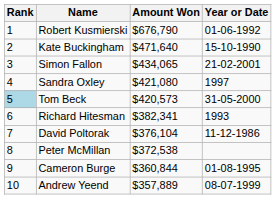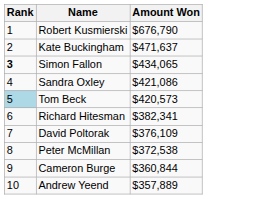 <table class="wikitable">
 <tr>
 <th>Rank</th>
 <th>Name</th>
 <th>Amount Won</th>
-<th>Year or Date</th>
 </tr>
 <tr>
 <td>1</td>
 <td>Robert Kusmierski</td>
 <td>$676,790</td>
-<td>01-06-1992</td>
 </tr>
 <tr>
 <td>2</td>
 <td>Kate Buckingham</td>
-<td>$471,640</td>
-<td>15-10-1990</td>
+<td>$471,637</td>
 </tr>
 <tr>
-<td>3</td>
+<td><strong>3</strong></td>
 <td>Simon Fallon</td>
 <td>$434,065</td>
-<td>21-02-2001</td>
 </tr>
 <tr>
 <td>4</td>
 <td>Sandra Oxley</td>
-<td>$421,080</td>
-<td>1997</td>
+<td>$421,086</td>
 </tr>
 <tr>
 <td style="background: lightblue;">5</td>
 <td>Tom Beck</td>
 <td>$420,573</td>
-<td>31-05-2000</td>
 </tr>
 <tr>
 <td>6</td>
 <td>Richard Hitesman</td>
 <td>$382,341</td>
-<td>1993</td>
 </tr>
 <tr>
 <td>7</td>
 <td>David Poltorak</td>
-<td>$376,104</td>
-<td>11-12-1986</td>
+<td>$376,109</td>
 </tr>
 <tr>
 <td>8</td>
 <td>Peter McMillan</td>
 <td>$372,538</td>
-<td></td>
 </tr>
 <tr>
 <td>9</td>
 <td>Cameron Burge</td>
 <td>$360,844</td>
-<td>01-08-1995</td>
 </tr>
 <tr>
 <td>10</td>
 <td>Andrew Yeend</td>
 <td>$357,889</td>
-<td>08-07-1999</td>
 </tr>
 </table>
